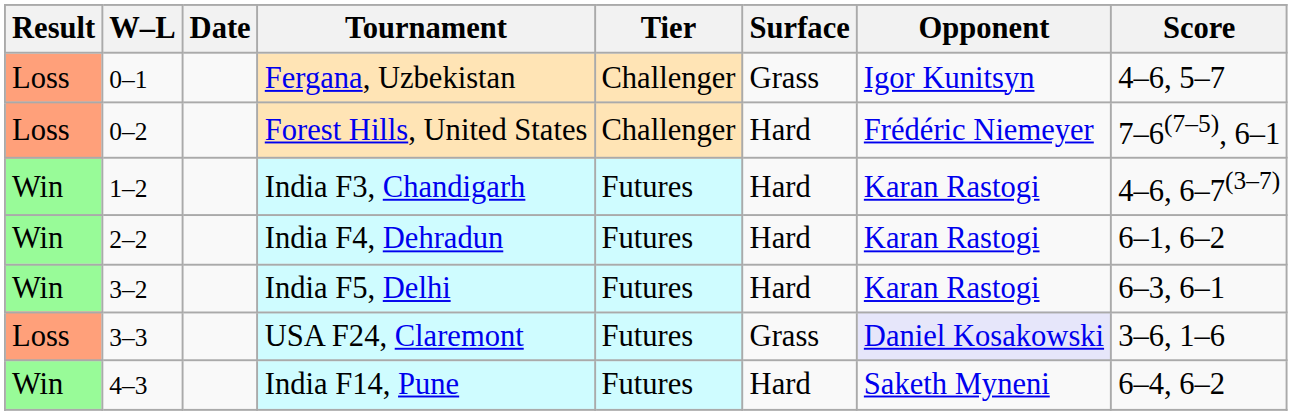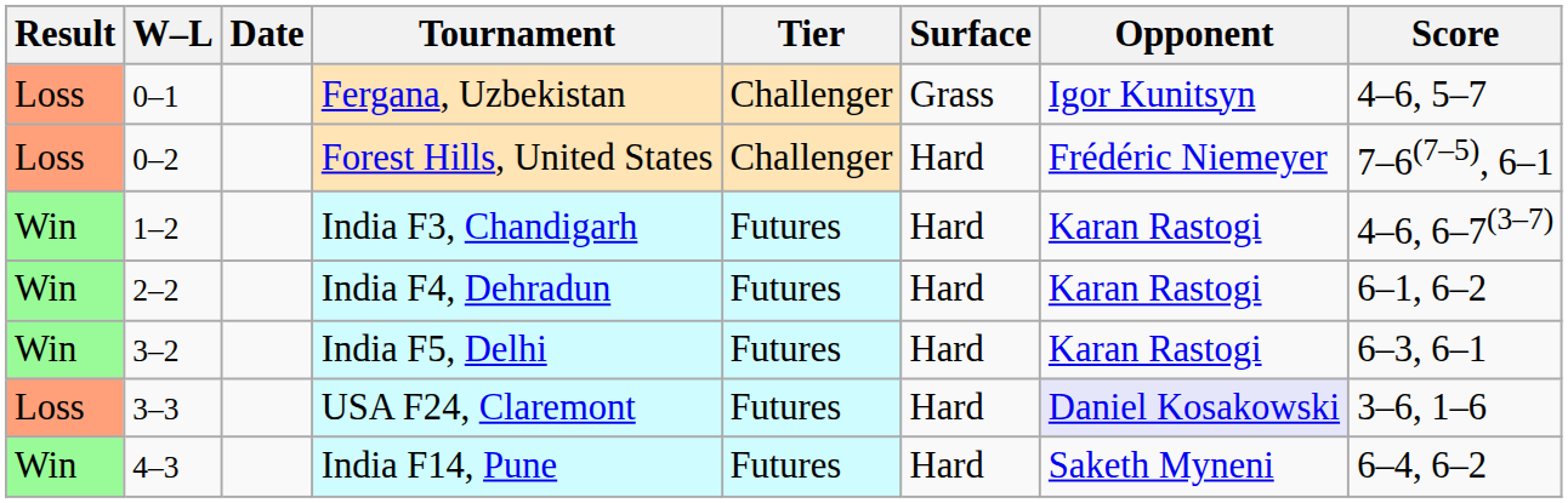 <table class="sortable wikitable">
 <tr>
 <th>Result</th>
 <th class="unsortable">W–L</th>
 <th>Date</th>
 <th>Tournament</th>
 <th>Tier</th>
 <th>Surface</th>
 <th>Opponent</th>
 <th class="unsortable">Score</th>
 </tr>
 <tr>
 <td style="background:#ffa07a;">Loss</td>
 <td><small>0–1</small></td>
 <td></td>
 <td style="background:moccasin;"><a href='#'>Fergana</a>, Uzbekistan</td>
 <td style="background:moccasin;">Challenger</td>
 <td>Grass</td>
 <td> <a href='#'>Igor Kunitsyn</a></td>
 <td>4–6, 5–7</td>
 </tr>
 <tr>
 <td style="background:#ffa07a;">Loss</td>
 <td><small>0–2</small></td>
 <td></td>
 <td style="background:moccasin;"><a href='#'>Forest Hills</a>, United States</td>
 <td style="background:moccasin;">Challenger</td>
 <td>Hard</td>
 <td> <a href='#'>Frédéric Niemeyer</a></td>
 <td>7–6<sup>(7–5)</sup>, 6–1</td>
 </tr>
 <tr>
 <td style="background:#98fb98;">Win</td>
 <td><small>1–2</small></td>
 <td></td>
 <td style="background:#cffcff;">India F3, <a href='#'>Chandigarh</a></td>
 <td style="background:#cffcff;">Futures</td>
 <td>Hard</td>
 <td> <a href='#'>Karan Rastogi</a></td>
 <td>4–6, 6–7<sup>(3–7)</sup></td>
 </tr>
 <tr>
 <td style="background:#98fb98;">Win</td>
 <td><small>2–2</small></td>
 <td></td>
 <td style="background:#cffcff;">India F4, <a href='#'>Dehradun</a></td>
 <td style="background:#cffcff;">Futures</td>
 <td>Hard</td>
 <td> <a href='#'>Karan Rastogi</a></td>
 <td>6–1, 6–2</td>
 </tr>
 <tr>
 <td style="background:#98fb98;">Win</td>
 <td><small>3–2</small></td>
 <td></td>
 <td style="background:#cffcff;">India F5, <a href='#'>Delhi</a></td>
 <td style="background:#cffcff;">Futures</td>
 <td>Hard</td>
 <td> <a href='#'>Karan Rastogi</a></td>
 <td>6–3, 6–1</td>
 </tr>
 <tr>
 <td style="background:#ffa07a;">Loss</td>
 <td><small>3–3</small></td>
 <td></td>
 <td style="background:#cffcff;">USA F24, <a href='#'>Claremont</a></td>
 <td style="background:#cffcff;">Futures</td>
-<td>Grass</td>
+<td>Hard</td>
 <td style="background: lavender;"> <a href='#'>Daniel Kosakowski</a></td>
 <td>3–6, 1–6</td>
 </tr>
 <tr>
 <td style="background:#98fb98;">Win</td>
 <td><small>4–3</small></td>
 <td></td>
 <td style="background:#cffcff;">India F14, <a href='#'>Pune</a></td>
 <td style="background:#cffcff;">Futures</td>
 <td>Hard</td>
 <td> <a href='#'>Saketh Myneni</a></td>
 <td>6–4, 6–2</td>
 </tr>
 </table>
